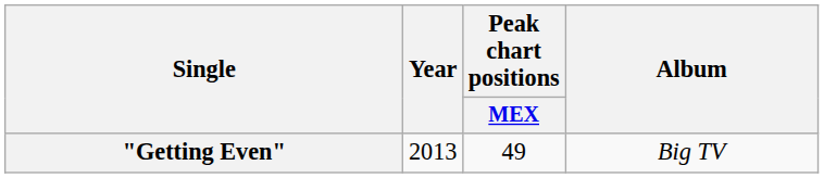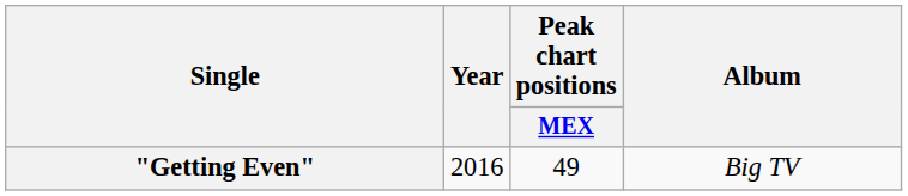 <table class="wikitable plainrowheaders" style="text-align:center;">
 <tr>
 <th scope="col" rowspan="2" style="width:16em;">Single</th>
 <th scope="col" rowspan="2">Year</th>
 <th scope="col" colspan="1">Peak chart positions</th>
 <th scope="col" rowspan="2" style="width:10em;">Album</th>
 </tr>
 <tr>
 <th scope="col" style="width:3em;font-size:90%;"><a href='#'>MEX</a><br></th>
 </tr>
 <tr>
 <th scope="row">"Getting Even"</th>
-<td>2013</td>
+<td>2016</td>
 <td>49</td>
 <td><em>Big TV</em></td>
 </tr>
 </table>
